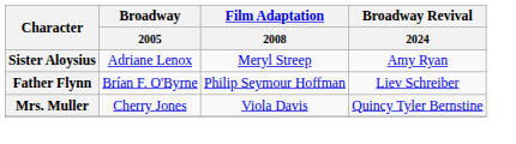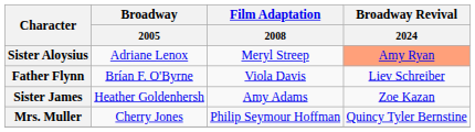 <table class="wikitable">
 <tr>
 <th rowspan="2">Character</th>
 <th>Broadway</th>
 <th><a href='#'>Film Adaptation</a></th>
 <th>Broadway Revival</th>
 </tr>
 <tr>
 <th><small>2005</small></th>
 <th><small>2008</small></th>
 <th><small>2024</small></th>
 </tr>
 <tr>
 <th>Sister Aloysius</th>
 <td align="center"><a href='#'>Adriane Lenox</a></td>
 <td align="center"><a href='#'>Meryl Streep</a></td>
-<td align="center"><a href='#'>Amy Ryan</a></td>
+<td align="center" style="background: lightsalmon;"><a href='#'>Amy Ryan</a></td>
 </tr>
 <tr>
 <th>Father Flynn</th>
 <td align="center"><a href='#'>Brían F. O'Byrne</a></td>
-<td align="center"><a href='#'>Philip Seymour Hoffman</a></td>
+<td align="center"><a href='#'>Viola Davis</a></td>
 <td align="center"><a href='#'>Liev Schreiber</a></td>
+</tr>
+<tr>
+<th>Sister James</th>
+<td align="center"><a href='#'>Heather Goldenhersh</a></td>
+<td align="center"><a href='#'>Amy Adams</a></td>
+<td align="center"><a href='#'>Zoe Kazan</a></td>
 </tr>
 <tr>
 <th>Mrs. Muller</th>
 <td align="center" ,><a href='#'>Cherry Jones</a></td>
-<td align="center"><a href='#'>Viola Davis</a></td>
+<td align="center"><a href='#'>Philip Seymour Hoffman</a></td>
 <td align="center"><a href='#'>Quincy Tyler Bernstine</a></td>
 </tr>
 <tr>
 </tr>
 </table>
